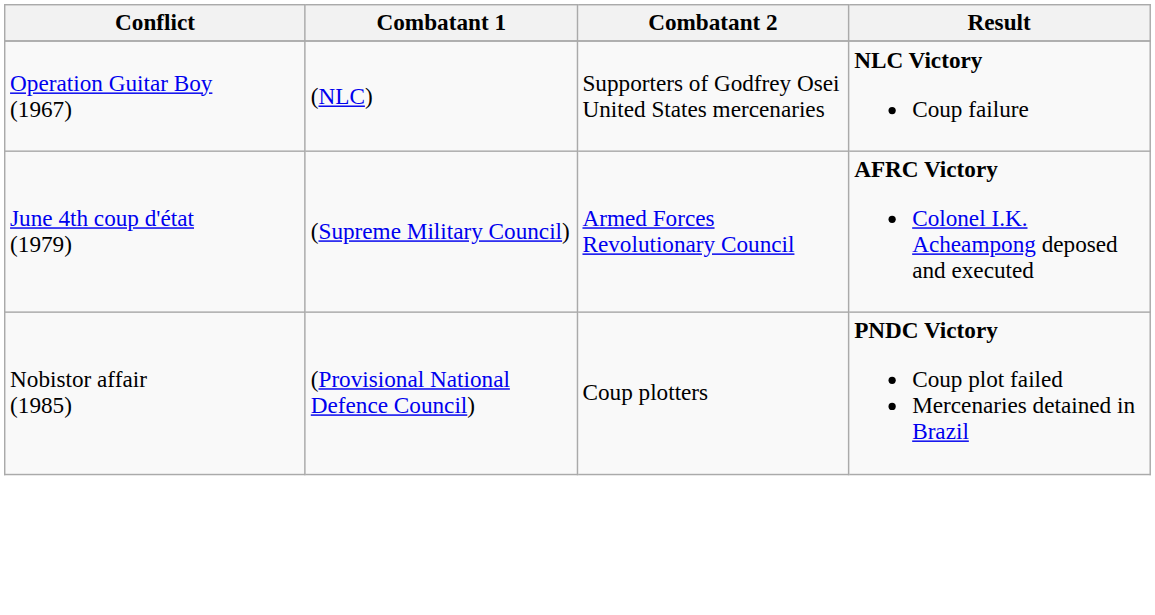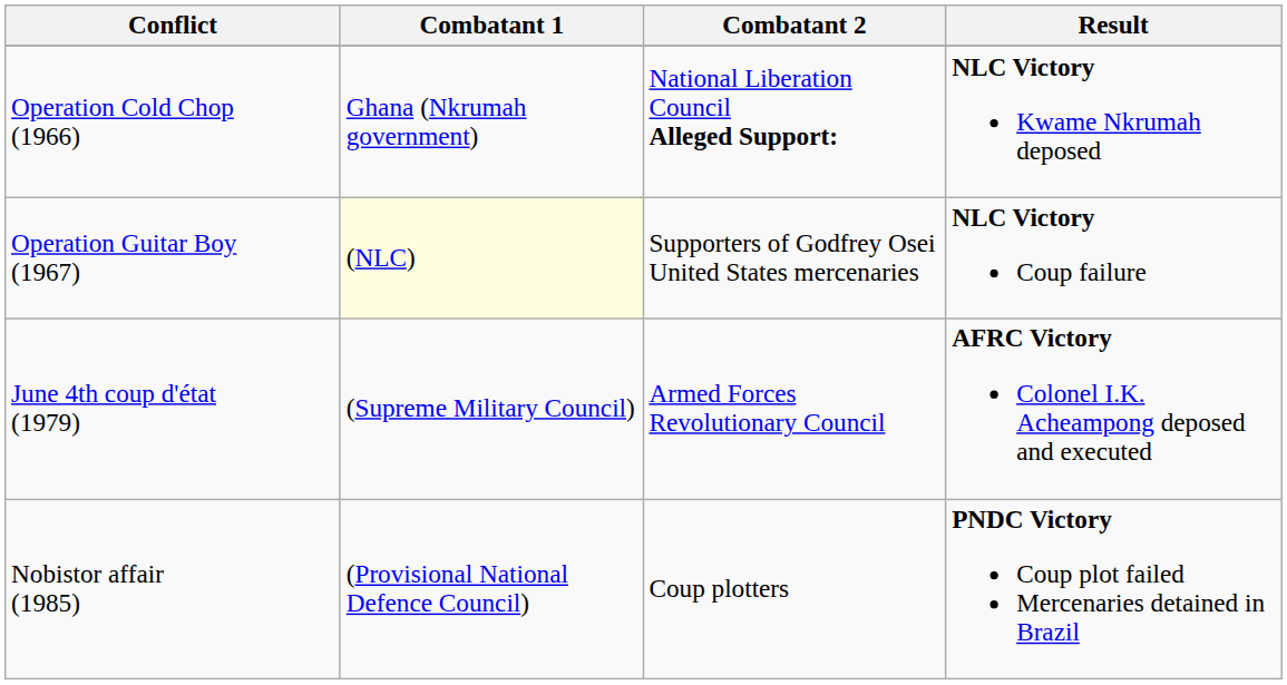 <table class="wikitable sortable" style="text-align:left">
 <tr>
 <th style=rowspan="1" width=200px>Conflict</th>
 <th style=rowspan="1" width=180px>Combatant 1</th>
 <th style=rowspan="1" width=180px>Combatant 2</th>
 <th style=rowspan="1" width=200px>Result</th>
 </tr>
 <tr>
 </tr>
 <tr>
+<td><a href='#'>Operation Cold Chop</a><br>(1966)</td>
+<td> <a href='#'>Ghana</a> (<a href='#'>Nkrumah government</a>)</td>
+<td> <a href='#'>National Liberation Council</a><br><strong>Alleged Support:</strong><br><br></td>
+<td><strong>NLC Victory</strong><br><ul><li><a href='#'>Kwame Nkrumah</a> deposed</li></ul></td>
+</tr>
+<tr>
 <td><a href='#'>Operation Guitar Boy</a><br>(1967)</td>
-<td> (<a href='#'>NLC</a>)</td>
+<td style="background: lightyellow;"> (<a href='#'>NLC</a>)</td>
 <td> Supporters of Godfrey Osei<br> United States mercenaries</td>
 <td><strong>NLC Victory</strong><br><ul><li>Coup failure</li></ul></td>
 </tr>
 <tr>
 <td><a href='#'>June 4th coup d'état</a><br>(1979)</td>
 <td> (<a href='#'>Supreme Military Council</a>)</td>
 <td> <a href='#'>Armed Forces Revolutionary Council</a></td>
 <td><strong>AFRC Victory</strong><br><ul><li><a href='#'>Colonel I.K. Acheampong</a> deposed and executed</li></ul></td>
 </tr>
 <tr>
 <td>Nobistor affair<br>(1985)</td>
 <td> (<a href='#'>Provisional National Defence Council</a>)</td>
 <td> Coup plotters</td>
 <td><strong>PNDC Victory</strong><br><ul><li>Coup plot failed</li><li>Mercenaries detained in <a href='#'>Brazil</a></li></ul></td>
 </tr>
 </table>
